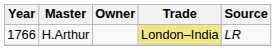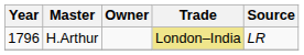 <table class=" wikitable">
 <tr>
 <th>Year</th>
 <th>Master</th>
 <th>Owner</th>
 <th>Trade</th>
 <th>Source</th>
 </tr>
 <tr>
-<td>1766</td>
+<td>1796</td>
 <td>H.Arthur</td>
 <td></td>
 <td style="background: khaki;">London–India</td>
 <td><em>LR</em></td>
 </tr>
 <tr>
 </tr>
 </table>
